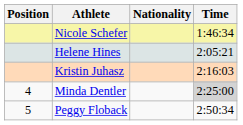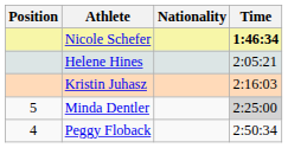 <table class="wikitable sortable">
 <tr>
 <th>Position</th>
 <th>Athlete</th>
 <th>Nationality</th>
 <th>Time</th>
 </tr>
 <tr bgcolor="#F7F6A8">
 <td align=center></td>
 <td><a href='#'>Nicole Schefer</a></td>
 <td></td>
-<td>1:46:34</td>
+<td><strong>1:46:34</strong></td>
 </tr>
 <tr bgcolor="#DCE5E5">
 <td align=center></td>
 <td><a href='#'>Helene Hines</a></td>
 <td></td>
 <td>2:05:21</td>
 </tr>
 <tr bgcolor="#FFDAB9">
 <td align=center></td>
 <td><a href='#'>Kristin Juhasz</a></td>
 <td></td>
 <td>2:16:03</td>
 </tr>
 <tr>
-<td align=center>4</td>
+<td align=center>5</td>
 <td><a href='#'>Minda Dentler</a></td>
 <td></td>
 <td style="background: lightgrey;">2:25:00</td>
 </tr>
 <tr>
-<td align=center>5</td>
+<td align=center>4</td>
 <td><a href='#'>Peggy Floback</a></td>
 <td></td>
 <td>2:50:34</td>
 </tr>
 </table>
